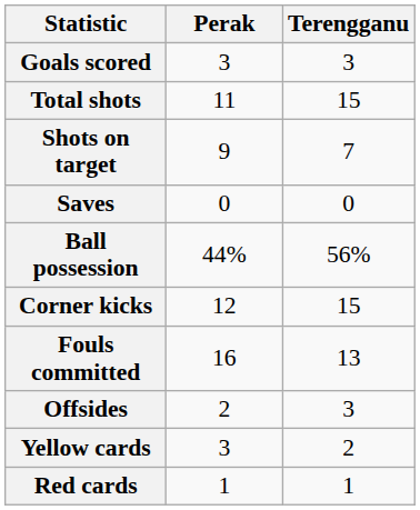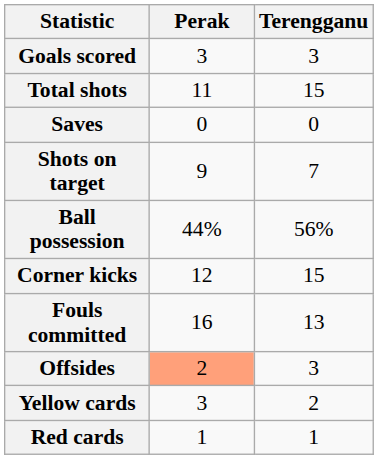 <table class="wikitable plainrowheaders" style="text-align:center">
 <tr>
 <th scope="col" style="width:100px">Statistic</th>
 <th scope="col" style="width:70px">Perak</th>
 <th scope="col" style="width:70px">Terengganu</th>
 </tr>
 <tr>
 <th scope=row>Goals scored</th>
 <td>3</td>
 <td>3</td>
 </tr>
 <tr>
 <th scope=row>Total shots</th>
 <td>11</td>
 <td>15</td>
 </tr>
 <tr>
+<th scope=row>Saves</th>
+<td>0</td>
+<td>0</td>
+</tr>
+<tr>
 <th scope=row>Shots on target</th>
 <td>9</td>
 <td>7</td>
-</tr>
-<tr>
-<th scope=row>Saves</th>
-<td>0</td>
-<td>0</td>
 </tr>
 <tr>
 <th scope=row>Ball possession</th>
 <td>44%</td>
 <td>56%</td>
 </tr>
 <tr>
 <th scope=row>Corner kicks</th>
 <td>12</td>
 <td>15</td>
 </tr>
 <tr>
 <th scope=row>Fouls committed</th>
 <td>16</td>
 <td>13</td>
 </tr>
 <tr>
 <th scope=row>Offsides</th>
-<td>2</td>
+<td style="background: lightsalmon;">2</td>
 <td>3</td>
 </tr>
 <tr>
 <th scope=row>Yellow cards</th>
 <td>3</td>
 <td>2</td>
 </tr>
 <tr>
 <th scope=row>Red cards</th>
 <td>1</td>
 <td>1</td>
 </tr>
 </table>
